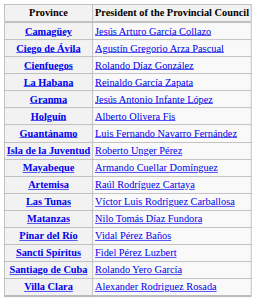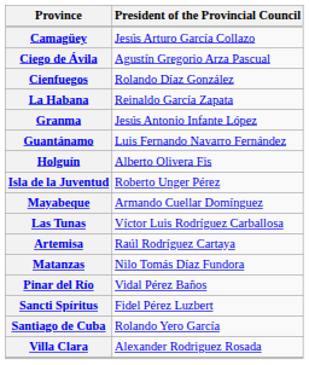 <table class="wikitable sortable" style="text-align:right; font-size:95%;">
 <tr style="border-bottom-style:double;">
 <th width="*">Province</th>
 <th width="*">President of the Provincial Council</th>
 </tr>
 <tr>
 <th><a href='#'>Camagüey</a></th>
 <td align="left"><a href='#'>Jesús Arturo García Collazo</a></td>
 </tr>
 <tr>
 <th><a href='#'>Ciego de Ávila</a></th>
 <td align="left"><a href='#'>Agustín Gregorio Arza Pascual</a></td>
 </tr>
 <tr>
 <th><a href='#'>Cienfuegos</a></th>
 <td align="left"><a href='#'>Rolando Díaz González</a></td>
 </tr>
 <tr>
 <th><a href='#'>La Habana</a></th>
 <td align="left"><a href='#'>Reinaldo García Zapata</a></td>
 </tr>
 <tr>
 <th><a href='#'>Granma</a></th>
 <td align="left"><a href='#'>Jesús Antonio Infante López</a></td>
 </tr>
 <tr>
+<th><a href='#'>Guantánamo</a></th>
+<td align="left"><a href='#'>Luis Fernando Navarro Fernández</a></td>
+</tr>
+<tr>
 <th><a href='#'>Holguín</a></th>
 <td align="left"><a href='#'>Alberto Olivera Fis</a></td>
-</tr>
-<tr>
-<th><a href='#'>Guantánamo</a></th>
-<td align="left"><a href='#'>Luis Fernando Navarro Fernández</a></td>
 </tr>
 <tr>
 <th><a href='#'>Isla de la Juventud</a></th>
 <td align="left"><a href='#'>Roberto Unger Pérez</a></td>
 </tr>
 <tr>
 <th><a href='#'>Mayabeque</a></th>
 <td align="left"><a href='#'>Armando Cuellar Domínguez</a></td>
 </tr>
 <tr>
+<th><a href='#'>Las Tunas</a></th>
+<td align="left"><a href='#'>Víctor Luis Rodríguez Carballosa</a></td>
+</tr>
+<tr>
 <th><a href='#'>Artemisa</a></th>
 <td align="left"><a href='#'>Raúl Rodríguez Cartaya</a></td>
-</tr>
-<tr>
-<th><a href='#'>Las Tunas</a></th>
-<td align="left"><a href='#'>Víctor Luis Rodríguez Carballosa</a></td>
 </tr>
 <tr>
 <th><a href='#'>Matanzas</a></th>
 <td align="left"><a href='#'>Nilo Tomás Díaz Fundora</a></td>
 </tr>
 <tr>
 <th><a href='#'>Pinar del Río</a></th>
 <td align="left"><a href='#'>Vidal Pérez Baños</a></td>
 </tr>
 <tr>
 <th><a href='#'>Sancti Spíritus</a></th>
 <td align="left"><a href='#'>Fidel Pérez Luzbert</a></td>
 </tr>
 <tr>
 <th><a href='#'>Santiago de Cuba</a></th>
 <td align="left"><a href='#'>Rolando Yero García</a></td>
 </tr>
 <tr>
 <th><a href='#'>Villa Clara</a></th>
 <td align="left"><a href='#'>Alexander Rodriguez Rosada</a></td>
 </tr>
 <tr style="background:#f2f2f2; border-top-style:double;">
 </tr>
 </table>
